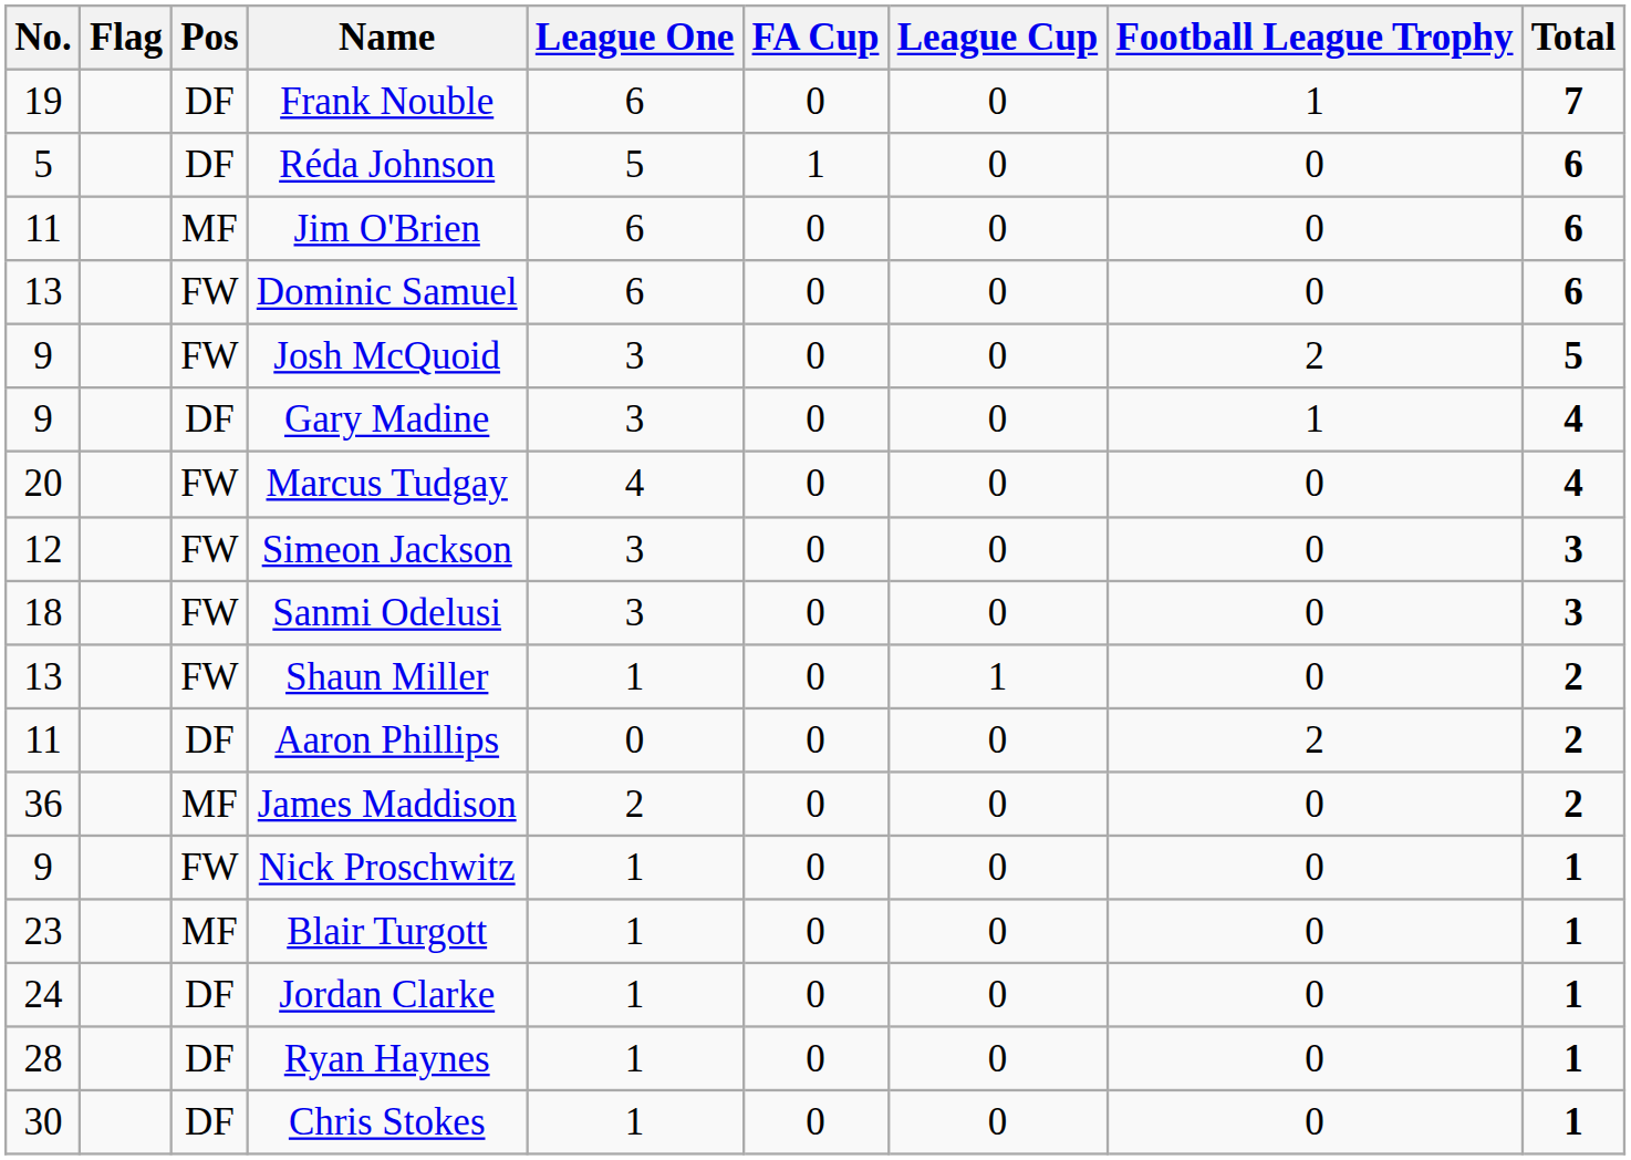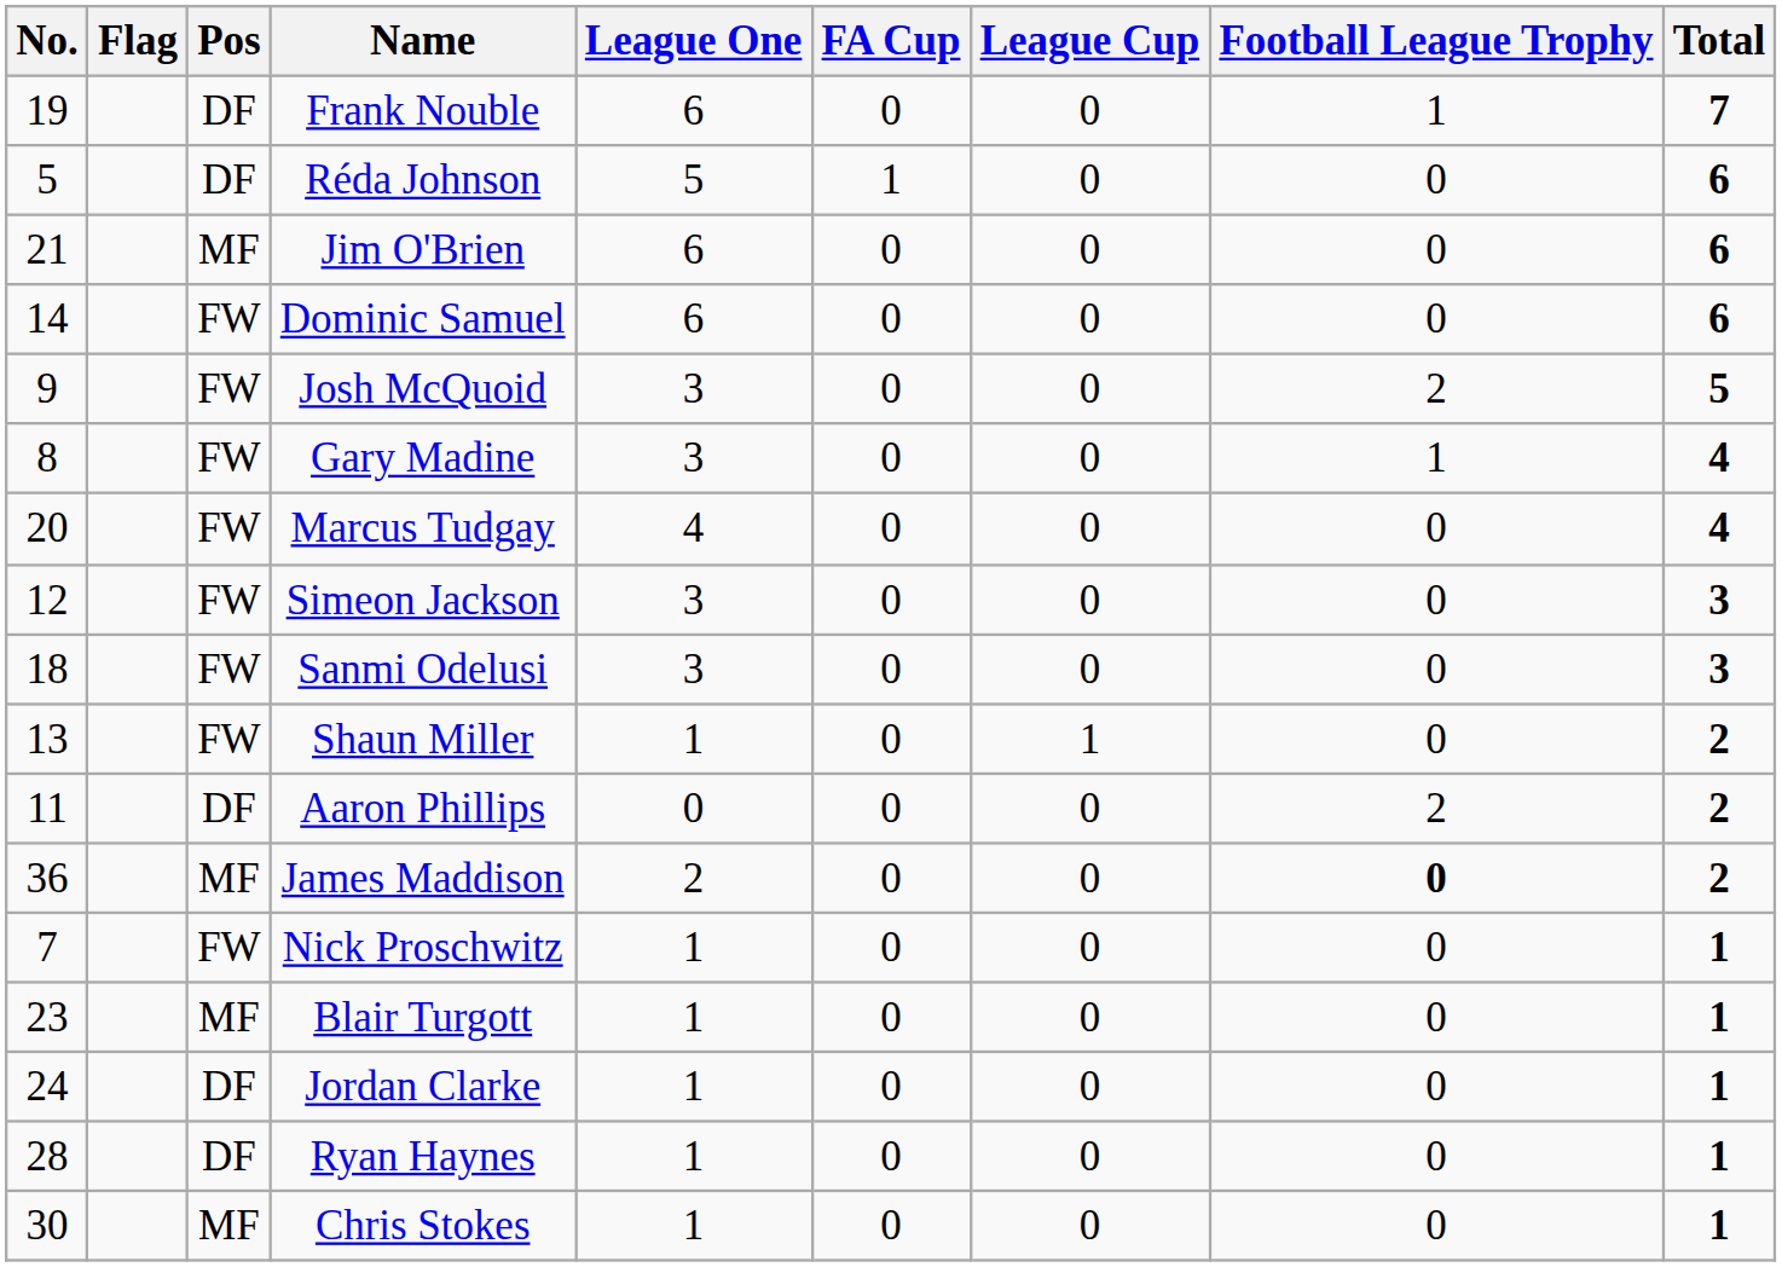 <table class="wikitable sortable" style="text-align:center; font-size:95%;">
 <tr>
 <th>No.</th>
 <th>Flag</th>
 <th>Pos</th>
 <th>Name</th>
 <th><a href='#'>League One</a></th>
 <th><a href='#'>FA Cup</a></th>
 <th><a href='#'>League Cup</a></th>
 <th><a href='#'>Football League Trophy</a></th>
 <th>Total</th>
 </tr>
 <tr>
 <td>19</td>
 <td></td>
 <td>DF</td>
 <td><a href='#'>Frank Nouble</a></td>
 <td>6</td>
 <td>0</td>
 <td>0</td>
 <td>1</td>
 <td><strong>7</strong></td>
 </tr>
 <tr>
 <td>5</td>
 <td></td>
 <td>DF</td>
 <td><a href='#'>Réda Johnson</a></td>
 <td>5</td>
 <td>1</td>
 <td>0</td>
 <td>0</td>
 <td><strong>6</strong></td>
 </tr>
 <tr>
-<td>11</td>
+<td>21</td>
 <td></td>
 <td>MF</td>
 <td><a href='#'>Jim O'Brien</a></td>
 <td>6</td>
 <td>0</td>
 <td>0</td>
 <td>0</td>
 <td><strong>6</strong></td>
 </tr>
 <tr>
-<td>13</td>
+<td>14</td>
 <td></td>
 <td>FW</td>
 <td><a href='#'>Dominic Samuel</a></td>
 <td>6</td>
 <td>0</td>
 <td>0</td>
 <td>0</td>
 <td><strong>6</strong></td>
 </tr>
 <tr>
 <td>9</td>
 <td></td>
 <td>FW</td>
 <td><a href='#'>Josh McQuoid</a></td>
 <td>3</td>
 <td>0</td>
 <td>0</td>
 <td>2</td>
 <td><strong>5</strong></td>
 </tr>
 <tr>
-<td>9</td>
+<td>8</td>
 <td></td>
-<td>DF</td>
+<td>FW</td>
 <td><a href='#'>Gary Madine</a></td>
 <td>3</td>
 <td>0</td>
 <td>0</td>
 <td>1</td>
 <td><strong>4</strong></td>
 </tr>
 <tr>
 <td>20</td>
 <td></td>
 <td>FW</td>
 <td><a href='#'>Marcus Tudgay</a></td>
 <td>4</td>
 <td>0</td>
 <td>0</td>
 <td>0</td>
 <td><strong>4</strong></td>
 </tr>
 <tr>
 <td>12</td>
 <td></td>
 <td>FW</td>
 <td><a href='#'>Simeon Jackson</a></td>
 <td>3</td>
 <td>0</td>
 <td>0</td>
 <td>0</td>
 <td><strong>3</strong></td>
 </tr>
 <tr>
 <td>18</td>
 <td></td>
 <td>FW</td>
 <td><a href='#'>Sanmi Odelusi</a></td>
 <td>3</td>
 <td>0</td>
 <td>0</td>
 <td>0</td>
 <td><strong>3</strong></td>
 </tr>
 <tr>
 <td>13</td>
 <td></td>
 <td>FW</td>
 <td><a href='#'>Shaun Miller</a></td>
 <td>1</td>
 <td>0</td>
 <td>1</td>
 <td>0</td>
 <td><strong>2</strong></td>
 </tr>
 <tr>
 <td>11</td>
 <td></td>
 <td>DF</td>
 <td><a href='#'>Aaron Phillips</a></td>
 <td>0</td>
 <td>0</td>
 <td>0</td>
 <td>2</td>
 <td><strong>2</strong></td>
 </tr>
 <tr>
 <td>36</td>
 <td></td>
 <td>MF</td>
 <td><a href='#'>James Maddison</a></td>
 <td>2</td>
 <td>0</td>
 <td>0</td>
-<td>0</td>
+<td><strong>0</strong></td>
 <td><strong>2</strong></td>
 </tr>
 <tr>
-<td>9</td>
+<td>7</td>
 <td></td>
 <td>FW</td>
 <td><a href='#'>Nick Proschwitz</a></td>
 <td>1</td>
 <td>0</td>
 <td>0</td>
 <td>0</td>
 <td><strong>1</strong></td>
 </tr>
 <tr>
 <td>23</td>
 <td></td>
 <td>MF</td>
 <td><a href='#'>Blair Turgott</a></td>
 <td>1</td>
 <td>0</td>
 <td>0</td>
 <td>0</td>
 <td><strong>1</strong></td>
 </tr>
 <tr>
 <td>24</td>
 <td></td>
 <td>DF</td>
 <td><a href='#'>Jordan Clarke</a></td>
 <td>1</td>
 <td>0</td>
 <td>0</td>
 <td>0</td>
 <td><strong>1</strong></td>
 </tr>
 <tr>
 <td>28</td>
 <td></td>
 <td>DF</td>
 <td><a href='#'>Ryan Haynes</a></td>
 <td>1</td>
 <td>0</td>
 <td>0</td>
 <td>0</td>
 <td><strong>1</strong></td>
 </tr>
 <tr>
 <td>30</td>
 <td></td>
-<td>DF</td>
+<td>MF</td>
 <td><a href='#'>Chris Stokes</a></td>
 <td>1</td>
 <td>0</td>
 <td>0</td>
 <td>0</td>
 <td><strong>1</strong></td>
 </tr>
 </table>
